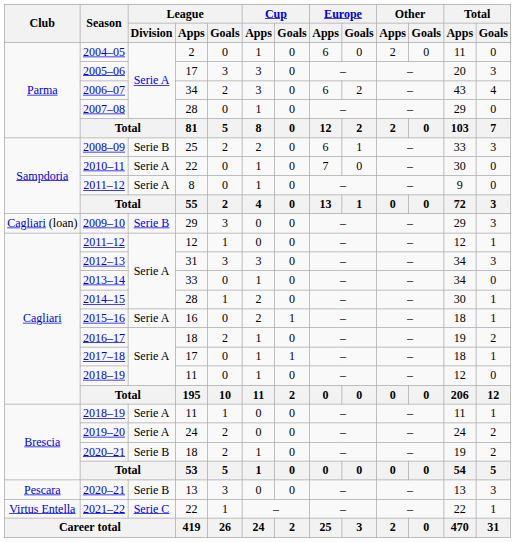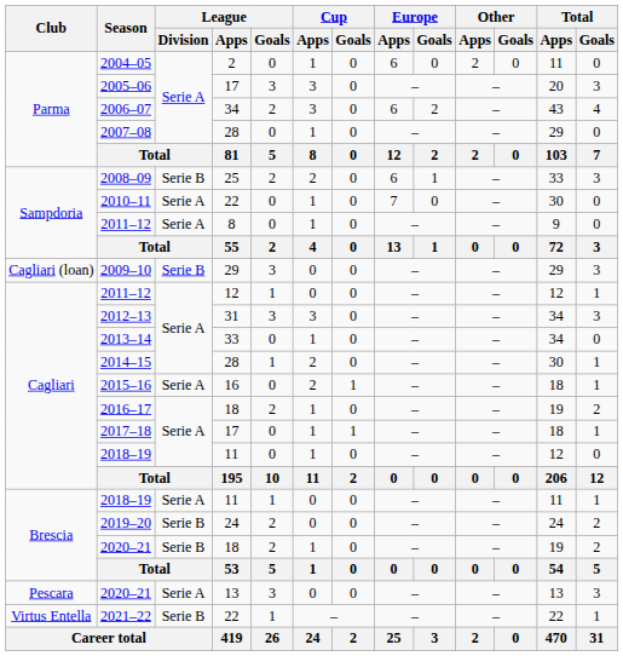 <table class="wikitable" style="text-align:center">
 <tr>
 <th rowspan=2>Club</th>
 <th rowspan=2>Season</th>
 <th colspan=3>League</th>
 <th colspan=2><a href='#'>Cup</a></th>
 <th colspan=2><a href='#'>Europe</a></th>
 <th colspan=2>Other</th>
 <th colspan=2>Total</th>
 </tr>
 <tr>
 <th>Division</th>
 <th>Apps</th>
 <th>Goals</th>
 <th>Apps</th>
 <th>Goals</th>
 <th>Apps</th>
 <th>Goals</th>
 <th>Apps</th>
 <th>Goals</th>
 <th>Apps</th>
 <th>Goals</th>
 </tr>
 <tr>
 <td rowspan=5><a href='#'>Parma</a></td>
 <td><a href='#'>2004–05</a></td>
 <td rowspan=4><a href='#'>Serie A</a></td>
 <td>2</td>
 <td>0</td>
 <td>1</td>
 <td>0</td>
 <td>6</td>
 <td>0</td>
 <td>2</td>
 <td>0</td>
 <td>11</td>
 <td>0</td>
 </tr>
 <tr>
 <td><a href='#'>2005–06</a></td>
 <td>17</td>
 <td>3</td>
 <td>3</td>
 <td>0</td>
 <td colspan=2>–</td>
 <td colspan=2>–</td>
 <td>20</td>
 <td>3</td>
 </tr>
 <tr>
 <td><a href='#'>2006–07</a></td>
 <td>34</td>
 <td>2</td>
 <td>3</td>
 <td>0</td>
 <td>6</td>
 <td>2</td>
 <td colspan=2>–</td>
 <td>43</td>
 <td>4</td>
 </tr>
 <tr>
 <td><a href='#'>2007–08</a></td>
 <td>28</td>
 <td>0</td>
 <td>1</td>
 <td>0</td>
 <td colspan=2>–</td>
 <td colspan=2>–</td>
 <td>29</td>
 <td>0</td>
 </tr>
 <tr>
 <th colspan=2>Total</th>
 <th>81</th>
 <th>5</th>
 <th>8</th>
 <th>0</th>
 <th>12</th>
 <th>2</th>
 <th>2</th>
 <th>0</th>
 <th>103</th>
 <th>7</th>
 </tr>
 <tr>
 <td rowspan=4><a href='#'>Sampdoria</a></td>
 <td><a href='#'>2008–09</a></td>
 <td>Serie B</td>
 <td>25</td>
 <td>2</td>
 <td>2</td>
 <td>0</td>
 <td>6</td>
 <td>1</td>
 <td colspan=2>–</td>
 <td>33</td>
 <td>3</td>
 </tr>
 <tr>
 <td><a href='#'>2010–11</a></td>
 <td>Serie A</td>
 <td>22</td>
 <td>0</td>
 <td>1</td>
 <td>0</td>
 <td>7</td>
 <td>0</td>
 <td colspan=2>–</td>
 <td>30</td>
 <td>0</td>
 </tr>
 <tr>
 <td><a href='#'>2011–12</a></td>
 <td>Serie A</td>
 <td>8</td>
 <td>0</td>
 <td>1</td>
 <td>0</td>
 <td colspan=2>–</td>
 <td colspan=2>–</td>
 <td>9</td>
 <td>0</td>
 </tr>
 <tr>
 <th colspan=2>Total</th>
 <th>55</th>
 <th>2</th>
 <th>4</th>
 <th>0</th>
 <th>13</th>
 <th>1</th>
 <th>0</th>
 <th>0</th>
 <th>72</th>
 <th>3</th>
 </tr>
 <tr>
 <td><a href='#'>Cagliari</a> (loan)</td>
 <td><a href='#'>2009–10</a></td>
 <td><a href='#'>Serie B</a></td>
 <td>29</td>
 <td>3</td>
 <td>0</td>
 <td>0</td>
 <td colspan=2>–</td>
 <td colspan=2>–</td>
 <td>29</td>
 <td>3</td>
 </tr>
 <tr>
 <td rowspan=9><a href='#'>Cagliari</a></td>
 <td><a href='#'>2011–12</a></td>
 <td rowspan=4>Serie A</td>
 <td>12</td>
 <td>1</td>
 <td>0</td>
 <td>0</td>
 <td colspan=2>–</td>
 <td colspan=2>–</td>
 <td>12</td>
 <td>1</td>
 </tr>
 <tr>
 <td><a href='#'>2012–13</a></td>
 <td>31</td>
 <td>3</td>
 <td>3</td>
 <td>0</td>
 <td colspan=2>–</td>
 <td colspan=2>–</td>
 <td>34</td>
 <td>3</td>
 </tr>
 <tr>
 <td><a href='#'>2013–14</a></td>
 <td>33</td>
 <td>0</td>
 <td>1</td>
 <td>0</td>
 <td colspan=2>–</td>
 <td colspan=2>–</td>
 <td>34</td>
 <td>0</td>
 </tr>
 <tr>
 <td><a href='#'>2014–15</a></td>
 <td>28</td>
 <td>1</td>
 <td>2</td>
 <td>0</td>
 <td colspan=2>–</td>
 <td colspan=2>–</td>
 <td>30</td>
 <td>1</td>
 </tr>
 <tr>
 <td><a href='#'>2015–16</a></td>
 <td>Serie A</td>
 <td>16</td>
 <td>0</td>
 <td>2</td>
 <td>1</td>
 <td colspan=2>–</td>
 <td colspan=2>–</td>
 <td>18</td>
 <td>1</td>
 </tr>
 <tr>
 <td><a href='#'>2016–17</a></td>
 <td rowspan=3>Serie A</td>
 <td>18</td>
 <td>2</td>
 <td>1</td>
 <td>0</td>
 <td colspan=2>–</td>
 <td colspan=2>–</td>
 <td>19</td>
 <td>2</td>
 </tr>
 <tr>
 <td><a href='#'>2017–18</a></td>
 <td>17</td>
 <td>0</td>
 <td>1</td>
 <td>1</td>
 <td colspan=2>–</td>
 <td colspan=2>–</td>
 <td>18</td>
 <td>1</td>
 </tr>
 <tr>
 <td><a href='#'>2018–19</a></td>
 <td>11</td>
 <td>0</td>
 <td>1</td>
 <td>0</td>
 <td colspan=2>–</td>
 <td colspan=2>–</td>
 <td>12</td>
 <td>0</td>
 </tr>
 <tr>
 <th colspan=2>Total</th>
 <th>195</th>
 <th>10</th>
 <th>11</th>
 <th>2</th>
 <th>0</th>
 <th>0</th>
 <th>0</th>
 <th>0</th>
 <th>206</th>
 <th>12</th>
 </tr>
 <tr>
 <td rowspan=4><a href='#'>Brescia</a></td>
 <td><a href='#'>2018–19</a></td>
 <td>Serie A</td>
 <td>11</td>
 <td>1</td>
 <td>0</td>
 <td>0</td>
 <td colspan=2>–</td>
 <td colspan=2>–</td>
 <td>11</td>
 <td>1</td>
 </tr>
 <tr>
 <td><a href='#'>2019–20</a></td>
-<td>Serie A</td>
+<td>Serie B</td>
 <td>24</td>
 <td>2</td>
 <td>0</td>
 <td>0</td>
 <td colspan=2>–</td>
 <td colspan=2>–</td>
 <td>24</td>
 <td>2</td>
 </tr>
 <tr>
 <td><a href='#'>2020–21</a></td>
 <td>Serie B</td>
 <td>18</td>
 <td>2</td>
 <td>1</td>
 <td>0</td>
 <td colspan=2>–</td>
 <td colspan=2>–</td>
 <td>19</td>
 <td>2</td>
 </tr>
 <tr>
 <th colspan=2>Total</th>
 <th>53</th>
 <th>5</th>
 <th>1</th>
 <th>0</th>
 <th>0</th>
 <th>0</th>
 <th>0</th>
 <th>0</th>
 <th>54</th>
 <th>5</th>
 </tr>
 <tr>
 <td><a href='#'>Pescara</a></td>
 <td><a href='#'>2020–21</a></td>
-<td>Serie B</td>
+<td>Serie A</td>
 <td>13</td>
 <td>3</td>
 <td>0</td>
 <td>0</td>
 <td colspan="2">–</td>
 <td colspan="2">–</td>
 <td>13</td>
 <td>3</td>
 </tr>
 <tr>
 <td><a href='#'>Virtus Entella</a></td>
 <td><a href='#'>2021–22</a></td>
-<td><a href='#'>Serie C</a></td>
+<td>Serie B</td>
 <td>22</td>
 <td>1</td>
 <td colspan="2">–</td>
 <td colspan="2">–</td>
 <td colspan="2">–</td>
 <td>22</td>
 <td>1</td>
 </tr>
 <tr>
 <th colspan=3>Career total</th>
 <th>419</th>
 <th>26</th>
 <th>24</th>
 <th>2</th>
 <th>25</th>
 <th>3</th>
 <th>2</th>
 <th>0</th>
 <th>470</th>
 <th>31</th>
 </tr>
 </table>
